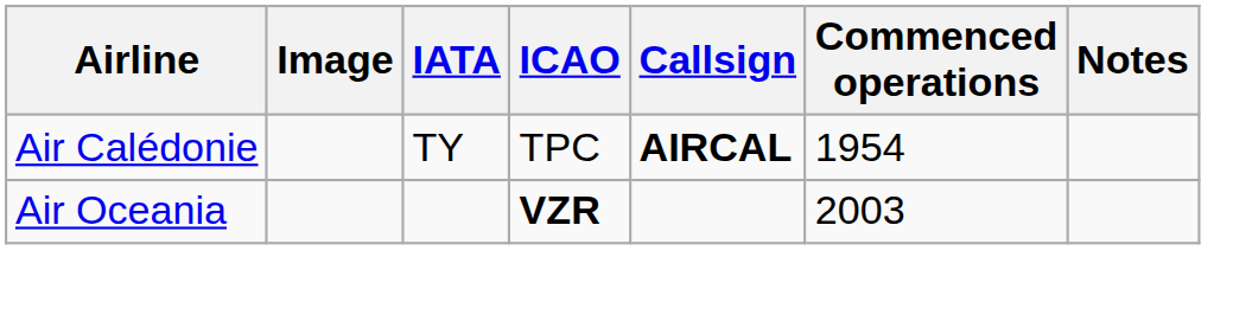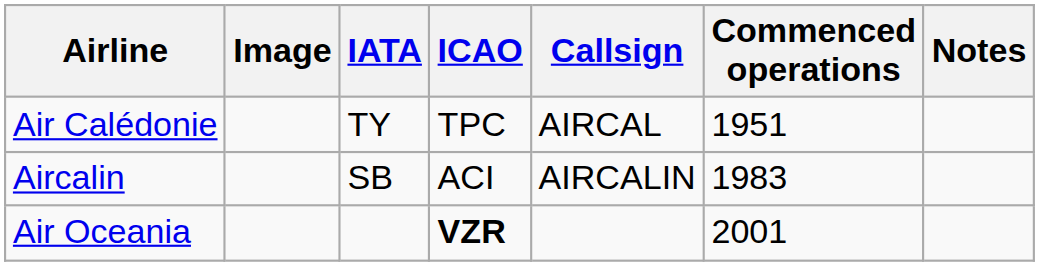 <table class="wikitable sortable">
 <tr valign="middle">
 <th>Airline</th>
 <th>Image</th>
 <th><a href='#'>IATA</a></th>
 <th><a href='#'>ICAO</a></th>
 <th><a href='#'>Callsign</a></th>
 <th>Commenced<br>operations</th>
 <th>Notes</th>
 </tr>
 <tr>
 <td><a href='#'>Air Calédonie</a></td>
 <td></td>
 <td>TY</td>
 <td>TPC</td>
-<td><strong>AIRCAL</strong></td>
-<td>1954</td>
+<td>AIRCAL</td>
+<td>1951</td>
+<td></td>
+</tr>
+<tr>
+<td><a href='#'>Aircalin</a></td>
+<td></td>
+<td>SB</td>
+<td>ACI</td>
+<td>AIRCALIN</td>
+<td>1983</td>
 <td></td>
 </tr>
 <tr>
 <td><a href='#'>Air Oceania</a></td>
 <td></td>
 <td></td>
 <td><strong>VZR</strong></td>
 <td></td>
-<td>2003</td>
+<td>2001</td>
 <td></td>
 </tr>
 </table>
